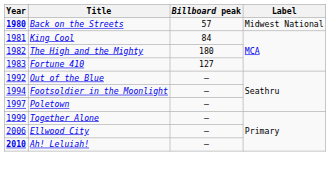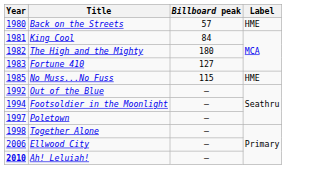 <table class="wikitable">
 <tr>
 <th>Year</th>
 <th>Title</th>
 <th><em>Billboard</em> peak</th>
 <th>Label</th>
 </tr>
 <tr>
-<td><strong><a href='#'>1980</a></strong></td>
+<td><a href='#'>1980</a></td>
 <td><em><a href='#'>Back on the Streets</a></em></td>
 <td style="text-align:center;">57</td>
-<td>Midwest National</td>
+<td>HME</td>
 </tr>
 <tr>
 <td><a href='#'>1981</a></td>
 <td><em><a href='#'>King Cool</a></em></td>
 <td style="text-align:center;">84</td>
 <td rowspan="3"><a href='#'>MCA</a></td>
 </tr>
 <tr>
 <td><a href='#'>1982</a></td>
 <td><em><a href='#'>The High and the Mighty</a></em></td>
 <td style="text-align:center;">180</td>
 </tr>
 <tr>
 <td><a href='#'>1983</a></td>
 <td><em><a href='#'>Fortune 410</a></em></td>
 <td style="text-align:center;">127</td>
 </tr>
 <tr>
+<td><a href='#'>1985</a></td>
+<td><em><a href='#'>No Muss...No Fuss</a></em></td>
+<td style="text-align:center;">115</td>
+<td>HME</td>
+</tr>
+<tr>
 <td><a href='#'>1992</a></td>
 <td><em><a href='#'>Out of the Blue</a></em></td>
 <td style="text-align:center;">—</td>
 <td rowspan="3">Seathru</td>
 </tr>
 <tr>
 <td><a href='#'>1994</a></td>
 <td><em><a href='#'>Footsoldier in the Moonlight</a></em></td>
 <td style="text-align:center;">—</td>
 </tr>
 <tr>
 <td><a href='#'>1997</a></td>
 <td><em><a href='#'>Poletown</a></em></td>
 <td style="text-align:center;">—</td>
 </tr>
 <tr>
-<td><a href='#'>1999</a></td>
+<td><a href='#'>1998</a></td>
 <td><em><a href='#'>Together Alone</a></em></td>
 <td style="text-align:center;">—</td>
 <td rowspan="3">Primary</td>
 </tr>
 <tr>
 <td><a href='#'>2006</a></td>
 <td><em><a href='#'>Ellwood City</a></em></td>
 <td style="text-align:center;">—</td>
 </tr>
 <tr>
 <td><strong><a href='#'>2010</a></strong></td>
 <td><em><a href='#'>Ah! Leluiah!</a></em></td>
 <td style="text-align:center;">—</td>
 </tr>
 </table>
